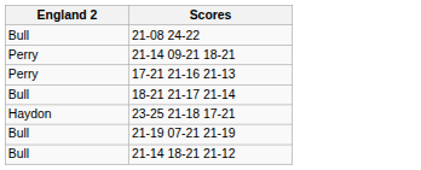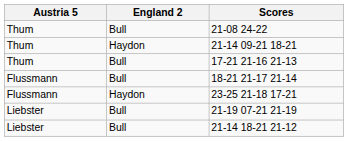 <table class="wikitable">
 <tr>
+<th width=150> Austria 5</th>
 <th width=150> England 2</th>
 <th width=200>Scores</th>
 </tr>
 <tr>
+<td>Thum</td>
 <td>Bull</td>
 <td>21-08 24-22</td>
 </tr>
 <tr>
-<td>Perry</td>
+<td>Thum</td>
+<td>Haydon</td>
 <td>21-14 09-21 18-21</td>
 </tr>
 <tr>
-<td>Perry</td>
+<td>Thum</td>
+<td>Bull</td>
 <td>17-21 21-16 21-13</td>
 </tr>
 <tr>
+<td>Flussmann</td>
 <td>Bull</td>
 <td>18-21 21-17 21-14</td>
 </tr>
 <tr>
+<td>Flussmann</td>
 <td>Haydon</td>
 <td>23-25 21-18 17-21</td>
 </tr>
 <tr>
+<td>Liebster</td>
 <td>Bull</td>
 <td>21-19 07-21 21-19</td>
 </tr>
 <tr>
+<td>Liebster</td>
 <td>Bull</td>
 <td>21-14 18-21 21-12</td>
 </tr>
 </table>
